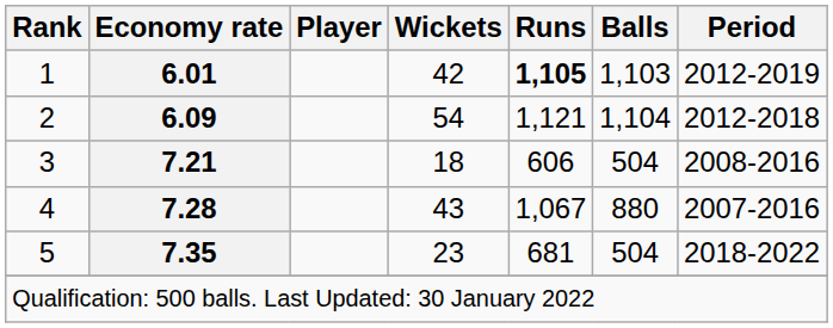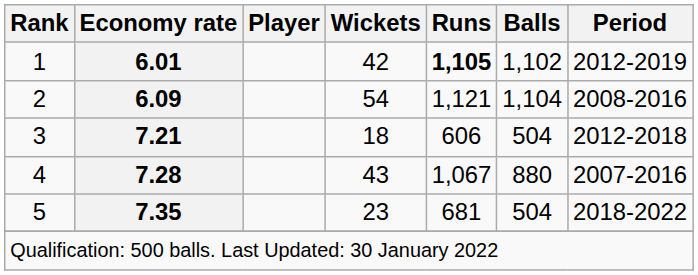 <table class="wikitable plainrowheaders sortable">
 <tr>
 <th scope=col>Rank</th>
 <th scope=col>Economy rate</th>
 <th scope=col>Player</th>
 <th scope=col>Wickets</th>
 <th scope=col>Runs</th>
 <th scope=col>Balls</th>
 <th scope=col>Period</th>
 </tr>
 <tr>
 <td align=center>1</td>
 <th scope=row style=text-align:center;>6.01</th>
 <td></td>
 <td align=center>42</td>
 <td align=center><strong>1,105</strong></td>
-<td align=center>1,103</td>
+<td align=center>1,102</td>
 <td>2012-2019</td>
 </tr>
 <tr>
 <td align=center>2</td>
 <th scope=row style=text-align:center;>6.09</th>
 <td></td>
 <td align=center>54</td>
 <td align=center>1,121</td>
 <td align=center>1,104</td>
-<td>2012-2018</td>
+<td>2008-2016</td>
 </tr>
 <tr>
 <td align=center>3</td>
 <th scope=row style=text-align:center;>7.21</th>
 <td></td>
 <td align=center>18</td>
 <td align=center>606</td>
 <td align=center>504</td>
-<td>2008-2016</td>
+<td>2012-2018</td>
 </tr>
 <tr>
 <td align=center>4</td>
 <th scope=row style=text-align:center;>7.28</th>
 <td></td>
 <td align=center>43</td>
 <td align=center>1,067</td>
 <td align=center>880</td>
 <td>2007-2016</td>
 </tr>
 <tr>
 <td align=center>5</td>
 <th scope=row style=text-align:center;>7.35</th>
 <td> </td>
 <td align=center>23</td>
 <td align=center>681</td>
 <td align=center>504</td>
 <td>2018-2022</td>
 </tr>
 <tr>
 </tr>
 <tr class=sortbottom>
 <td colspan=7><small>Qualification: 500 balls. Last Updated: 30 January 2022</small></td>
 </tr>
 </table>
